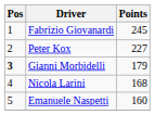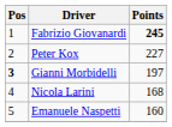 <table class="wikitable" style="font-size: 85%;">
 <tr>
 <th>Pos</th>
 <th>Driver</th>
 <th>Points</th>
 </tr>
 <tr>
 <td>1</td>
 <td> <a href='#'>Fabrizio Giovanardi</a></td>
-<td style="text-align:right">245</td>
+<td style="text-align:right"><strong>245</strong></td>
 </tr>
 <tr>
 <td>2</td>
 <td> <a href='#'>Peter Kox</a></td>
 <td style="text-align:right">227</td>
 </tr>
 <tr>
 <td><strong>3</strong></td>
 <td> <a href='#'>Gianni Morbidelli</a></td>
-<td style="text-align:right">179</td>
+<td style="text-align:right">197</td>
 </tr>
 <tr>
 <td>4</td>
 <td> <a href='#'>Nicola Larini</a></td>
 <td style="text-align:right">168</td>
 </tr>
 <tr>
 <td>5</td>
 <td> <a href='#'>Emanuele Naspetti</a></td>
 <td style="text-align:right">160</td>
 </tr>
 <tr>
 </tr>
 </table>
